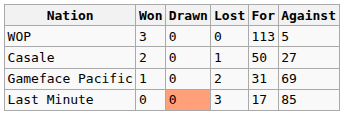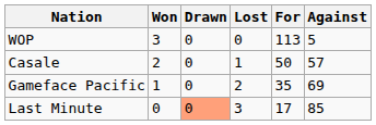 <table class="wikitable">
 <tr>
 <th>Nation</th>
 <th>Won</th>
 <th>Drawn</th>
 <th>Lost</th>
 <th>For</th>
 <th>Against</th>
 </tr>
 <tr>
 <td>WOP</td>
 <td>3</td>
 <td>0</td>
 <td>0</td>
 <td>113</td>
 <td>5</td>
 </tr>
 <tr>
 <td>Casale</td>
 <td>2</td>
 <td>0</td>
 <td>1</td>
 <td>50</td>
-<td>27</td>
+<td>57</td>
 </tr>
 <tr>
 <td>Gameface Pacific</td>
 <td>1</td>
 <td>0</td>
 <td>2</td>
-<td>31</td>
+<td>35</td>
 <td>69</td>
 </tr>
 <tr>
 <td>Last Minute</td>
 <td>0</td>
 <td style="background: lightsalmon;">0</td>
 <td>3</td>
 <td>17</td>
 <td>85</td>
 </tr>
 </table>
